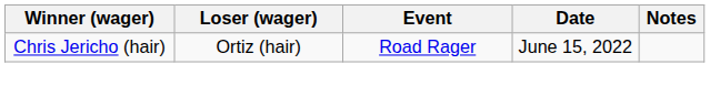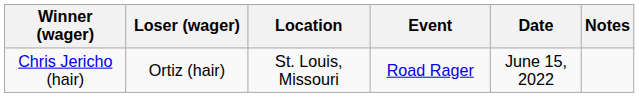 <table class="wikitable sortable" width="100%" style="text-align: center">
 <tr>
 <th scope="col" width="20%">Winner (wager)</th>
 <th scope="col" width="20%">Loser (wager)</th>
+<th scope="col" width="20%">Location</th>
 <th scope="col" width="20%">Event</th>
 <th scope="col" width="15%">Date</th>
 <th scope="col" width="5%" class="unsortable">Notes</th>
 </tr>
 <tr>
 <td><a href='#'>Chris Jericho</a> (hair)</td>
 <td>Ortiz (hair)</td>
+<td>St. Louis, Missouri</td>
 <td><a href='#'>Road Rager</a></td>
 <td>June 15, 2022</td>
 <td></td>
 </tr>
 </table>
